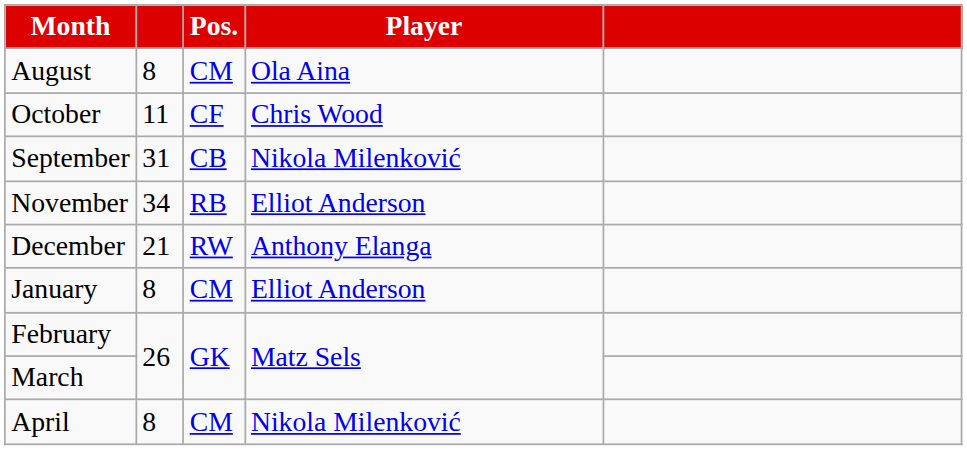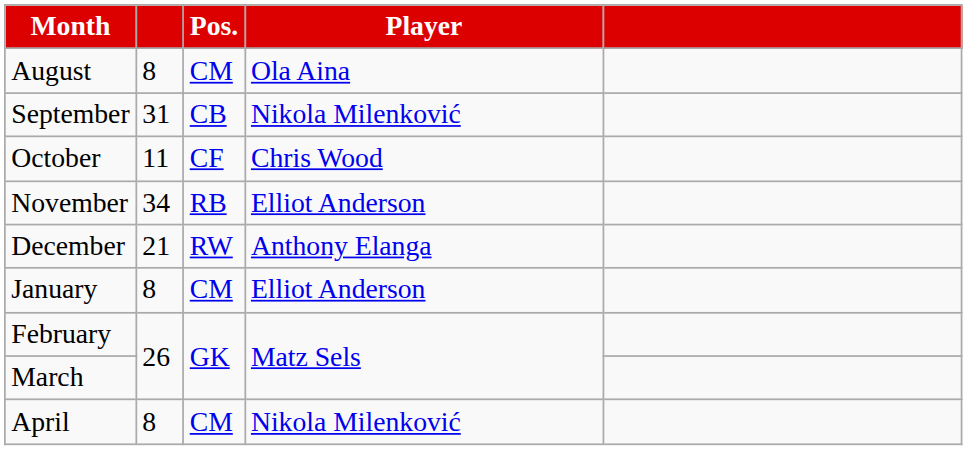 <table class="wikitable" style="text-align:left">
 <tr>
 <th style="background:#DD0000; color:#FFFFFF; ">Month</th>
 <th style="background:#DD0000; color:#FFFFFF; width:20px;"></th>
 <th style="background:#DD0000; color:#FFFFFF; width:20px;">Pos.</th>
 <th style="background:#DD0000; color:#FFFFFF; width:200px;">Player</th>
 <th style="background:#DD0000; color:#FFFFFF; width:200px;"></th>
 </tr>
 <tr>
 <td>August</td>
 <td>8</td>
 <td><a href='#'>CM</a></td>
 <td> <a href='#'>Ola Aina</a></td>
 <td></td>
 </tr>
 <tr>
+<td>September</td>
+<td>31</td>
+<td><a href='#'>CB</a></td>
+<td> <a href='#'>Nikola Milenković</a></td>
+<td></td>
+</tr>
+<tr>
 <td>October</td>
 <td>11</td>
 <td><a href='#'>CF</a></td>
 <td> <a href='#'>Chris Wood</a></td>
-<td></td>
-</tr>
-<tr>
-<td>September</td>
-<td>31</td>
-<td><a href='#'>CB</a></td>
-<td> <a href='#'>Nikola Milenković</a></td>
 <td></td>
 </tr>
 <tr>
 <td>November</td>
 <td>34</td>
 <td><a href='#'>RB</a></td>
 <td> <a href='#'>Elliot Anderson</a></td>
 <td></td>
 </tr>
 <tr>
 <td>December</td>
 <td>21</td>
 <td><a href='#'>RW</a></td>
 <td> <a href='#'>Anthony Elanga</a></td>
 <td></td>
 </tr>
 <tr>
 <td>January</td>
 <td>8</td>
 <td><a href='#'>CM</a></td>
 <td> <a href='#'>Elliot Anderson</a></td>
 <td></td>
 </tr>
 <tr>
 <td>February</td>
 <td rowspan="2">26</td>
 <td rowspan="2"><a href='#'>GK</a></td>
 <td rowspan="2"> <a href='#'>Matz Sels</a></td>
 <td></td>
 </tr>
 <tr>
 <td>March</td>
 <td></td>
 </tr>
 <tr>
 <td>April</td>
 <td>8</td>
 <td><a href='#'>CM</a></td>
 <td> <a href='#'>Nikola Milenković</a></td>
 <td></td>
 </tr>
 </table>
